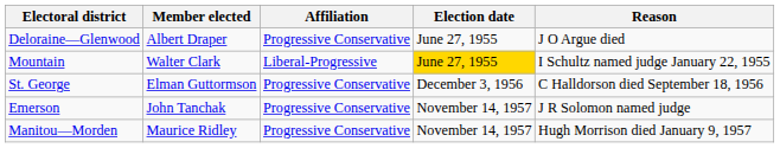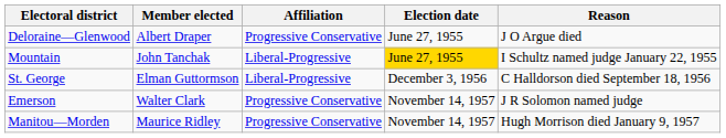 <table class="wikitable sortable">
 <tr>
 <th>Electoral district</th>
 <th>Member elected</th>
 <th>Affiliation</th>
 <th>Election date</th>
 <th>Reason</th>
 </tr>
 <tr>
 <td><a href='#'>Deloraine—Glenwood</a></td>
 <td><a href='#'>Albert Draper</a></td>
 <td><a href='#'>Progressive Conservative</a></td>
 <td>June 27, 1955</td>
 <td>J O Argue died</td>
 </tr>
 <tr>
 <td><a href='#'>Mountain</a></td>
-<td><a href='#'>Walter Clark</a></td>
+<td><a href='#'>John Tanchak</a></td>
 <td><a href='#'>Liberal-Progressive</a></td>
 <td style="background: gold;">June 27, 1955</td>
 <td>I Schultz named judge January 22, 1955 </td>
 </tr>
 <tr>
 <td><a href='#'>St. George</a></td>
 <td><a href='#'>Elman Guttormson</a></td>
-<td><a href='#'>Progressive Conservative</a></td>
+<td><a href='#'>Liberal-Progressive</a></td>
 <td>December 3, 1956</td>
 <td>C Halldorson died September 18, 1956</td>
 </tr>
 <tr>
 <td><a href='#'>Emerson</a></td>
-<td><a href='#'>John Tanchak</a></td>
+<td><a href='#'>Walter Clark</a></td>
 <td><a href='#'>Progressive Conservative</a></td>
 <td>November 14, 1957</td>
 <td>J R Solomon named judge</td>
 </tr>
 <tr>
 <td><a href='#'>Manitou—Morden</a></td>
 <td><a href='#'>Maurice Ridley</a></td>
 <td><a href='#'>Progressive Conservative</a></td>
 <td>November 14, 1957</td>
 <td>Hugh Morrison died January 9, 1957</td>
 </tr>
 </table>
